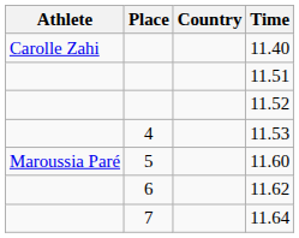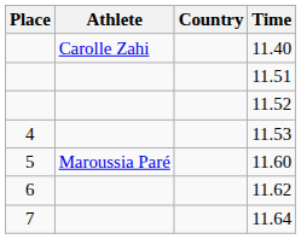 <table class="wikitable">
 <tr>
+<th>Place</th>
 <th>Athlete</th>
-<th>Place</th>
 <th>Country</th>
 <th>Time</th>
 </tr>
 <tr>
+<td align=center></td>
 <td><a href='#'>Carolle Zahi</a></td>
-<td align=center></td>
 <td></td>
 <td>11.40</td>
 </tr>
 <tr>
+<td align=center></td>
 <td></td>
-<td align=center></td>
 <td></td>
 <td>11.51</td>
 </tr>
 <tr>
+<td align=center></td>
 <td></td>
-<td align=center></td>
 <td></td>
 <td>11.52</td>
 </tr>
 <tr>
+<td align=center>4</td>
 <td></td>
-<td align=center>4</td>
 <td></td>
 <td>11.53</td>
 </tr>
 <tr>
+<td align=center>5</td>
 <td><a href='#'>Maroussia Paré</a></td>
-<td align=center>5</td>
 <td></td>
 <td>11.60</td>
 </tr>
 <tr>
+<td align=center>6</td>
 <td></td>
-<td align=center>6</td>
 <td></td>
 <td>11.62</td>
 </tr>
 <tr>
+<td align=center>7</td>
 <td></td>
-<td align=center>7</td>
 <td></td>
 <td>11.64</td>
 </tr>
 </table>
